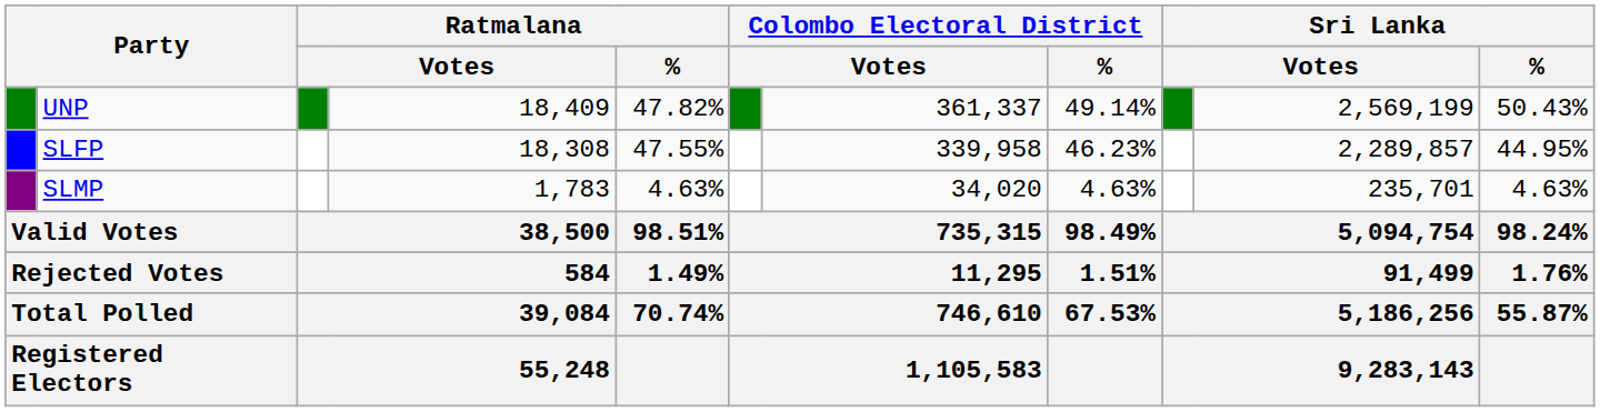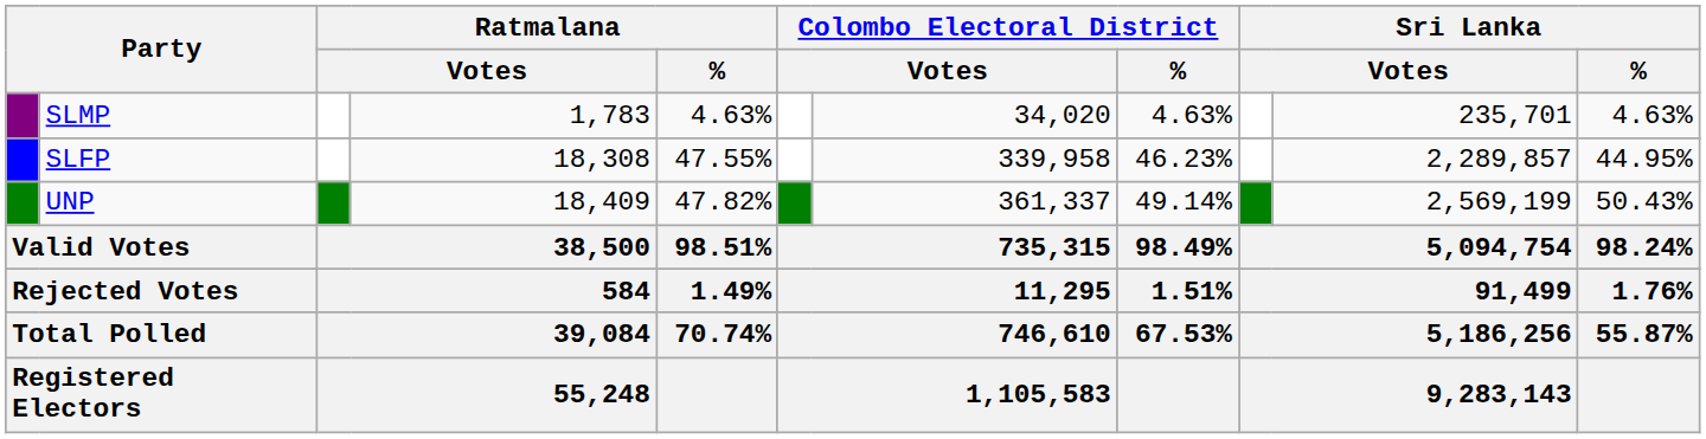 <table class="wikitable">
 <tr>
 <th colspan="2" width="144px"rowspan="2">Party</th>
 <th colspan="3" width="216px">Ratmalana</th>
 <th colspan="3" width="216px"><a href='#'>Colombo Electoral District</a></th>
 <th colspan="3" width="216px">Sri Lanka</th>
 </tr>
 <tr>
 <th colspan="2" width="144px">Votes</th>
 <th>%</th>
 <th colspan="2" width="144px">Votes</th>
 <th>%</th>
 <th colspan="2" width="144px">Votes</th>
 <th>%</th>
 </tr>
 <tr>
-<td style="background-color:green;" width="10px"></td>
-<td style="text-align:left;"><a href='#'>UNP</a></td>
-<td style="background-color:green;" width="10px"></td>
-<td style="text-align:right;">18,409</td>
-<td style="text-align:right;">47.82%</td>
-<td style="background-color:green;" width="10px"></td>
-<td style="text-align:right;">361,337</td>
-<td style="text-align:right;">49.14%</td>
-<td style="background-color:green;" width="10px"></td>
-<td style="text-align:right;">2,569,199</td>
-<td style="text-align:right;">50.43%</td>
+<td style="background-color:purple;" width="10px"></td>
+<td style="text-align:left;"><a href='#'>SLMP</a></td>
+<td style="background-color:white;" width="10px"></td>
+<td style="text-align:right;">1,783</td>
+<td style="text-align:right;">4.63%</td>
+<td style="background-color:white;" width="10px"></td>
+<td style="text-align:right;">34,020</td>
+<td style="text-align:right;">4.63%</td>
+<td style="background-color:white;" width="10px"></td>
+<td style="text-align:right;">235,701</td>
+<td style="text-align:right;">4.63%</td>
 </tr>
 <tr>
 <td style="background-color:blue;" width="10px"></td>
 <td style="text-align:left;"><a href='#'>SLFP</a></td>
 <td style="background-color:white;" width="10px"></td>
 <td style="text-align:right;">18,308</td>
 <td style="text-align:right;">47.55%</td>
 <td style="background-color:white;" width="10px"></td>
 <td style="text-align:right;">339,958</td>
 <td style="text-align:right;">46.23%</td>
 <td style="background-color:white;" width="10px"></td>
 <td style="text-align:right;">2,289,857</td>
 <td style="text-align:right;">44.95%</td>
 </tr>
 <tr>
-<td style="background-color:purple;" width="10px"></td>
-<td style="text-align:left;"><a href='#'>SLMP</a></td>
-<td style="background-color:white;" width="10px"></td>
-<td style="text-align:right;">1,783</td>
-<td style="text-align:right;">4.63%</td>
-<td style="background-color:white;" width="10px"></td>
-<td style="text-align:right;">34,020</td>
-<td style="text-align:right;">4.63%</td>
-<td style="background-color:white;" width="10px"></td>
-<td style="text-align:right;">235,701</td>
-<td style="text-align:right;">4.63%</td>
+<td style="background-color:green;" width="10px"></td>
+<td style="text-align:left;"><a href='#'>UNP</a></td>
+<td style="background-color:green;" width="10px"></td>
+<td style="text-align:right;">18,409</td>
+<td style="text-align:right;">47.82%</td>
+<td style="background-color:green;" width="10px"></td>
+<td style="text-align:right;">361,337</td>
+<td style="text-align:right;">49.14%</td>
+<td style="background-color:green;" width="10px"></td>
+<td style="text-align:right;">2,569,199</td>
+<td style="text-align:right;">50.43%</td>
 </tr>
 <tr>
 <th colspan="2" width="144px"style="text-align:left;">Valid Votes</th>
 <th style="text-align:right;"colspan="2" width="144px">38,500</th>
 <th style="text-align:right;">98.51%</th>
 <th style="text-align:right;"colspan="2" width="144px">735,315</th>
 <th style="text-align:right;">98.49%</th>
 <th style="text-align:right;"colspan="2" width="144px">5,094,754</th>
 <th style="text-align:right;">98.24%</th>
 </tr>
 <tr>
 <th colspan="2" width="144px"style="text-align:left;">Rejected Votes</th>
 <th style="text-align:right;"colspan="2" width="144px">584</th>
 <th style="text-align:right;">1.49%</th>
 <th style="text-align:right;"colspan="2" width="144px">11,295</th>
 <th style="text-align:right;">1.51%</th>
 <th style="text-align:right;"colspan="2" width="144px">91,499</th>
 <th style="text-align:right;">1.76%</th>
 </tr>
 <tr>
 <th colspan="2" width="144px"style="text-align:left;">Total Polled</th>
 <th style="text-align:right;"colspan="2" width="144px">39,084</th>
 <th style="text-align:right;">70.74%</th>
 <th style="text-align:right;"colspan="2" width="144px">746,610</th>
 <th style="text-align:right;">67.53%</th>
 <th style="text-align:right;"colspan="2" width="144px">5,186,256</th>
 <th style="text-align:right;">55.87%</th>
 </tr>
 <tr>
 <th colspan="2" width="144px"style="text-align:left;">Registered Electors</th>
 <th style="text-align:right;"colspan="2" width="144px">55,248</th>
 <th></th>
 <th style="text-align:right;"colspan="2" width="144px">1,105,583</th>
 <th></th>
 <th style="text-align:right;"colspan="2" width="144px">9,283,143</th>
 <th></th>
 </tr>
 </table>
